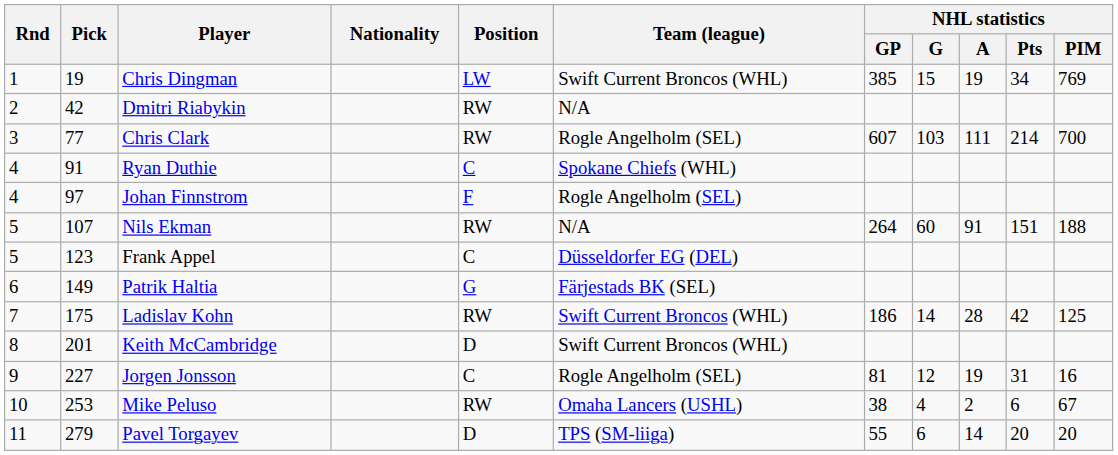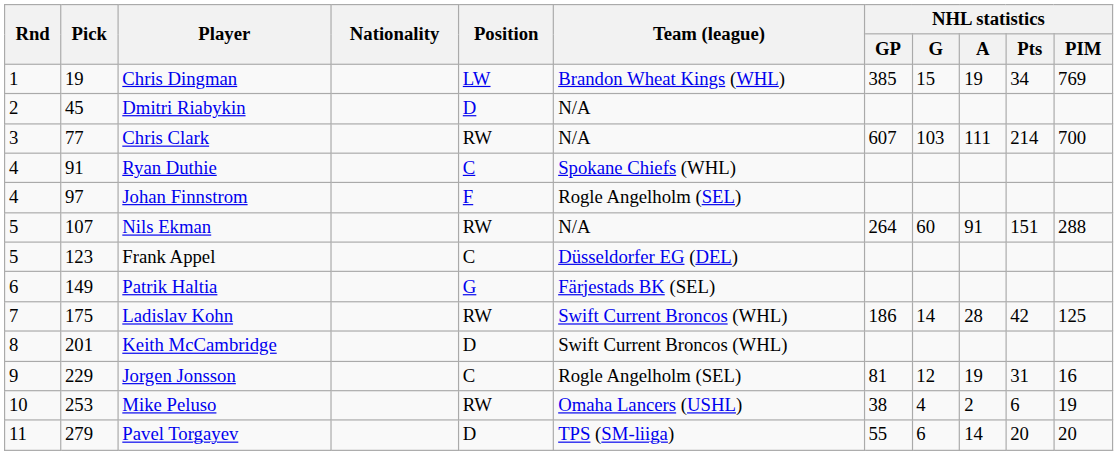 <table class="wikitable"  width="75%">
 <tr>
 <th rowspan="2">Rnd</th>
 <th rowspan="2">Pick</th>
 <th rowspan="2">Player</th>
 <th rowspan="2">Nationality</th>
 <th rowspan="2">Position</th>
 <th rowspan="2">Team (league)</th>
 <th colspan="5">NHL statistics</th>
 </tr>
 <tr>
 <th>GP</th>
 <th>G</th>
 <th>A</th>
 <th>Pts</th>
 <th>PIM</th>
 </tr>
 <tr>
 <td>1</td>
 <td>19</td>
 <td><a href='#'>Chris Dingman</a></td>
 <td></td>
 <td><a href='#'>LW</a></td>
-<td>Swift Current Broncos (WHL)</td>
+<td><a href='#'>Brandon Wheat Kings</a> (<a href='#'>WHL</a>)</td>
 <td>385</td>
 <td>15</td>
 <td>19</td>
 <td>34</td>
 <td>769</td>
 </tr>
 <tr>
 <td>2</td>
-<td>42</td>
+<td>45</td>
 <td><a href='#'>Dmitri Riabykin</a></td>
 <td></td>
-<td>RW</td>
+<td><a href='#'>D</a></td>
 <td>N/A</td>
 <td></td>
 <td></td>
 <td></td>
 <td></td>
 <td></td>
 </tr>
 <tr>
 <td>3</td>
 <td>77</td>
 <td><a href='#'>Chris Clark</a></td>
 <td></td>
 <td>RW</td>
-<td>Rogle Angelholm (SEL)</td>
+<td>N/A</td>
 <td>607</td>
 <td>103</td>
 <td>111</td>
 <td>214</td>
 <td>700</td>
 </tr>
 <tr>
 <td>4</td>
 <td>91</td>
 <td><a href='#'>Ryan Duthie</a></td>
 <td></td>
 <td><a href='#'>C</a></td>
 <td><a href='#'>Spokane Chiefs</a> (WHL)</td>
 <td></td>
 <td></td>
 <td></td>
 <td></td>
 <td></td>
 </tr>
 <tr>
 <td>4</td>
 <td>97</td>
 <td><a href='#'>Johan Finnstrom</a></td>
 <td></td>
 <td><a href='#'>F</a></td>
 <td>Rogle Angelholm (<a href='#'>SEL</a>)</td>
 <td></td>
 <td></td>
 <td></td>
 <td></td>
 <td></td>
 </tr>
 <tr>
 <td>5</td>
 <td>107</td>
 <td><a href='#'>Nils Ekman</a></td>
 <td></td>
 <td>RW</td>
 <td>N/A</td>
 <td>264</td>
 <td>60</td>
 <td>91</td>
 <td>151</td>
-<td>188</td>
+<td>288</td>
 </tr>
 <tr>
 <td>5</td>
 <td>123</td>
 <td>Frank Appel</td>
 <td></td>
 <td>C</td>
 <td><a href='#'>Düsseldorfer EG</a> (<a href='#'>DEL</a>)</td>
 <td></td>
 <td></td>
 <td></td>
 <td></td>
 <td></td>
 </tr>
 <tr>
 <td>6</td>
 <td>149</td>
 <td><a href='#'>Patrik Haltia</a></td>
 <td></td>
 <td><a href='#'>G</a></td>
 <td><a href='#'>Färjestads BK</a> (SEL)</td>
 <td></td>
 <td></td>
 <td></td>
 <td></td>
 <td></td>
 </tr>
 <tr>
 <td>7</td>
 <td>175</td>
 <td><a href='#'>Ladislav Kohn</a></td>
 <td></td>
 <td>RW</td>
 <td><a href='#'>Swift Current Broncos</a> (WHL)</td>
 <td>186</td>
 <td>14</td>
 <td>28</td>
 <td>42</td>
 <td>125</td>
 </tr>
 <tr>
 <td>8</td>
 <td>201</td>
 <td><a href='#'>Keith McCambridge</a></td>
 <td></td>
 <td>D</td>
 <td>Swift Current Broncos (WHL)</td>
 <td></td>
 <td></td>
 <td></td>
 <td></td>
 <td></td>
 </tr>
 <tr>
 <td>9</td>
-<td>227</td>
+<td>229</td>
 <td><a href='#'>Jorgen Jonsson</a></td>
 <td></td>
 <td>C</td>
 <td>Rogle Angelholm (SEL)</td>
 <td>81</td>
 <td>12</td>
 <td>19</td>
 <td>31</td>
 <td>16</td>
 </tr>
 <tr>
 <td>10</td>
 <td>253</td>
 <td><a href='#'>Mike Peluso</a></td>
 <td></td>
 <td>RW</td>
 <td><a href='#'>Omaha Lancers</a> (<a href='#'>USHL</a>)</td>
 <td>38</td>
 <td>4</td>
 <td>2</td>
 <td>6</td>
-<td>67</td>
+<td>19</td>
 </tr>
 <tr>
 <td>11</td>
 <td>279</td>
 <td><a href='#'>Pavel Torgayev</a></td>
 <td></td>
 <td>D</td>
 <td><a href='#'>TPS</a> (<a href='#'>SM-liiga</a>)</td>
 <td>55</td>
 <td>6</td>
 <td>14</td>
 <td>20</td>
 <td>20</td>
 </tr>
 </table>
